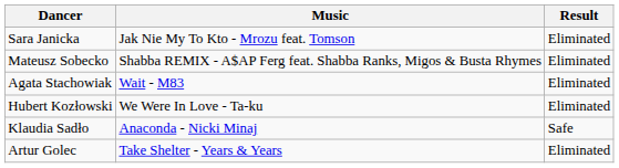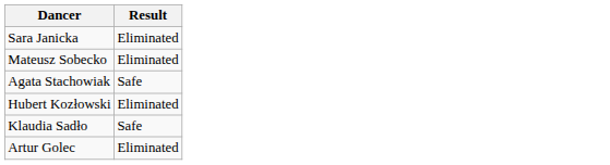 <table class="wikitable">
 <tr>
 <th>Dancer</th>
-<th>Music</th>
 <th>Result</th>
 </tr>
 <tr>
 <td>Sara Janicka</td>
-<td>Jak Nie My To Kto - <a href='#'>Mrozu</a> feat. <a href='#'>Tomson</a></td>
 <td>Eliminated</td>
 </tr>
 <tr>
 <td>Mateusz Sobecko</td>
-<td>Shabba REMIX  - A$AP Ferg feat. Shabba Ranks, Migos & Busta Rhymes</td>
 <td>Eliminated</td>
 </tr>
 <tr>
 <td>Agata Stachowiak</td>
-<td><a href='#'>Wait</a> - <a href='#'>M83</a></td>
-<td>Eliminated</td>
+<td>Safe</td>
 </tr>
 <tr>
 <td>Hubert Kozłowski</td>
-<td>We Were In Love - Ta-ku</td>
 <td>Eliminated</td>
 </tr>
 <tr>
 <td>Klaudia Sadło</td>
-<td><a href='#'>Anaconda</a> - <a href='#'>Nicki Minaj</a></td>
 <td>Safe</td>
 </tr>
 <tr>
 <td>Artur Golec</td>
-<td><a href='#'>Take Shelter</a> - <a href='#'>Years & Years</a></td>
 <td>Eliminated</td>
 </tr>
 </table>
